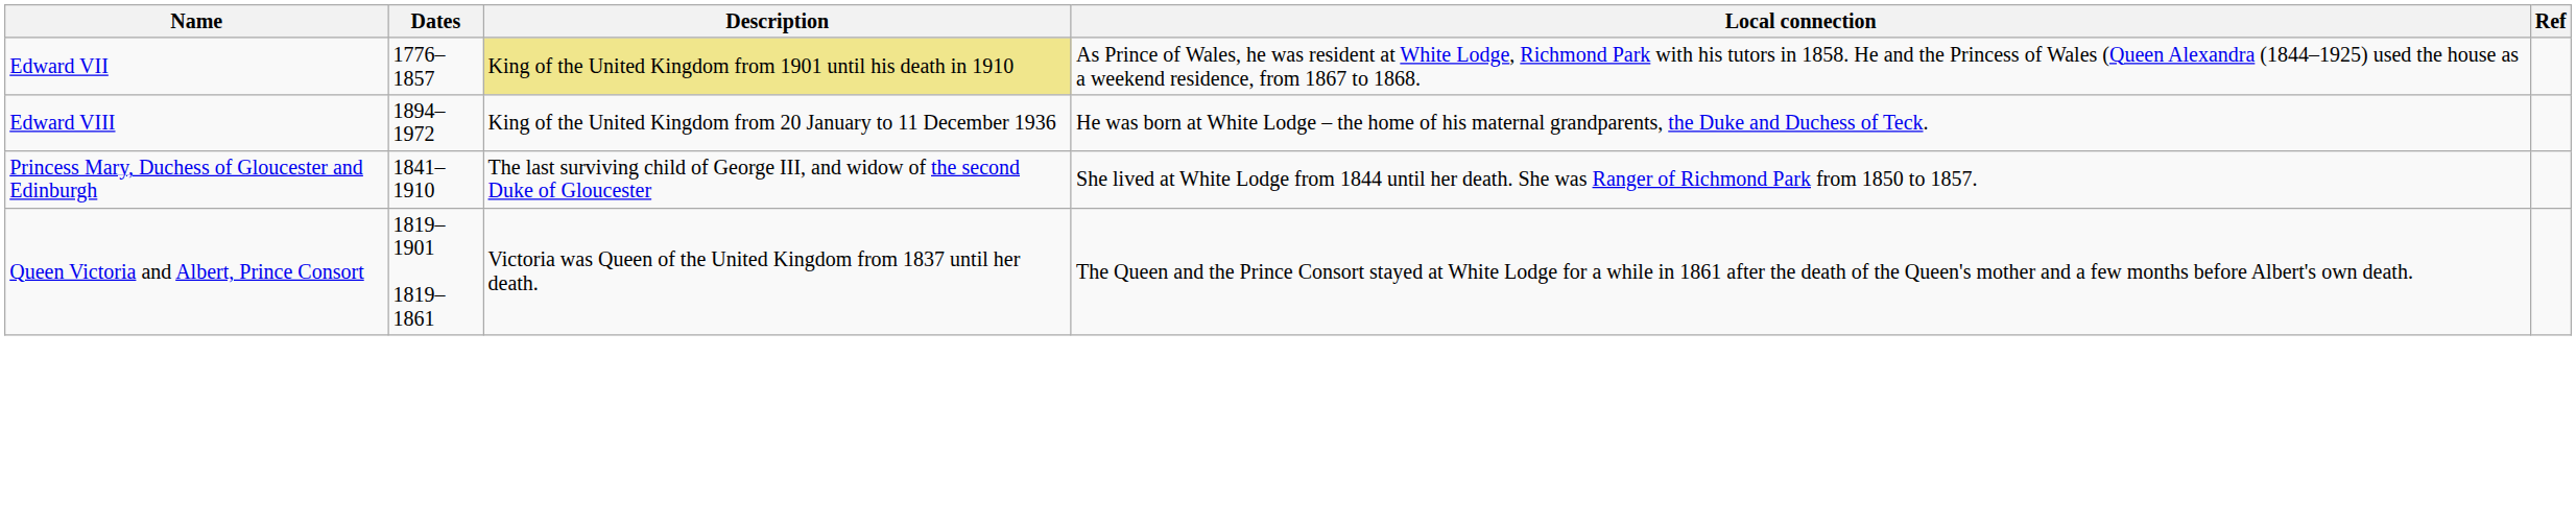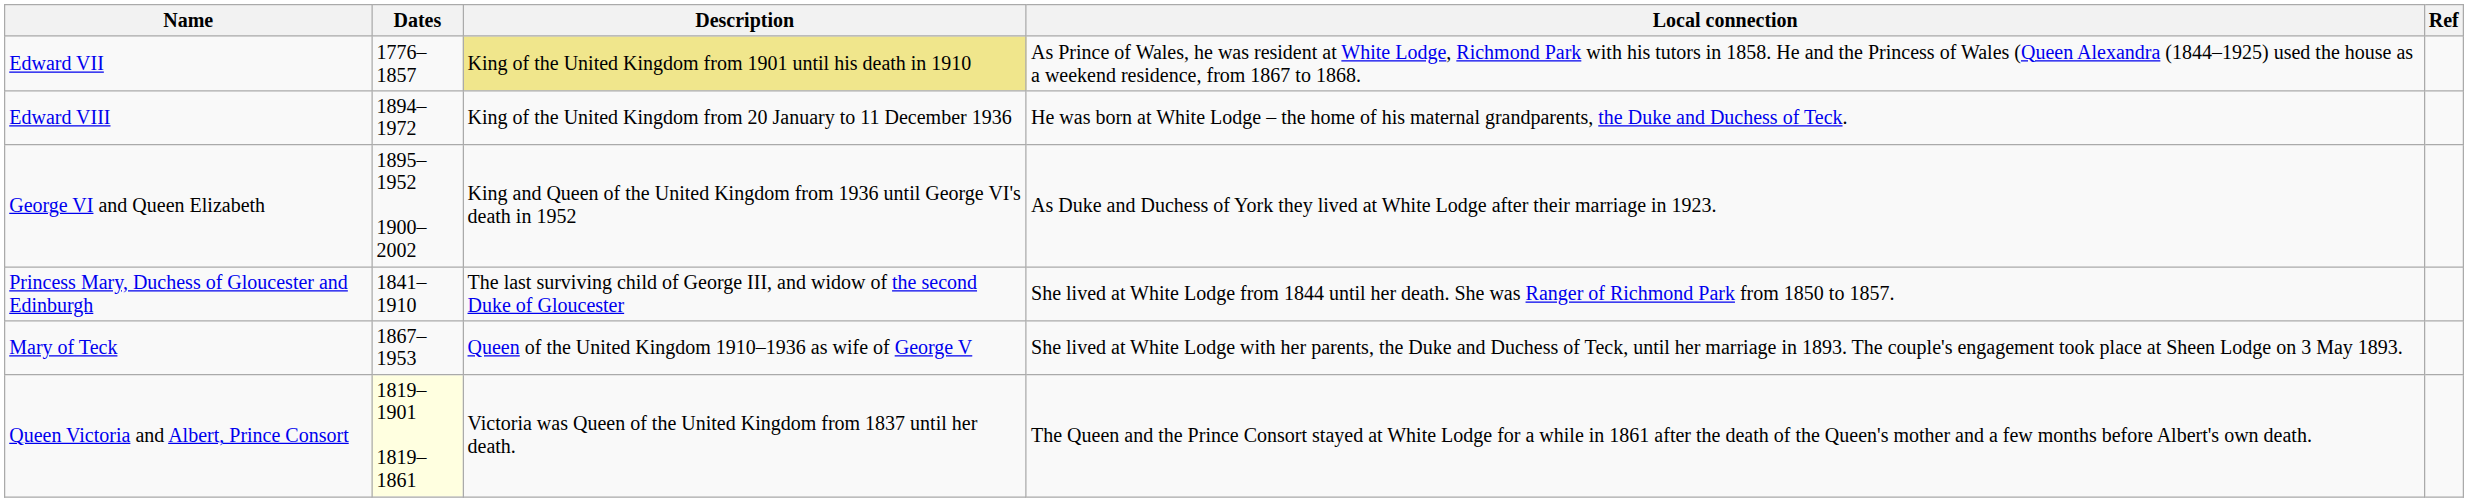 <table class="wikitable sortable">
 <tr>
 <th width=>Name</th>
 <th width=>Dates</th>
 <th width=>Description</th>
 <th width=>Local connection</th>
 <th width=>Ref</th>
 </tr>
 <tr>
 <td><a href='#'>Edward VII</a></td>
 <td>1776–1857</td>
 <td style="background: khaki;">King of the United Kingdom from 1901 until his death in 1910</td>
 <td>As Prince of Wales, he was resident at <a href='#'>White Lodge</a>, <a href='#'>Richmond Park</a> with his tutors in 1858. He and the Princess of Wales (<a href='#'>Queen Alexandra</a> (1844–1925) used the house as a weekend residence, from 1867 to 1868.</td>
 <td></td>
 </tr>
 <tr>
 <td><a href='#'>Edward VIII</a></td>
 <td>1894–1972</td>
 <td>King of the United Kingdom from 20 January to 11 December 1936</td>
 <td>He was born at White Lodge – the home of his maternal grandparents, <a href='#'>the Duke and Duchess of Teck</a>.</td>
 <td></td>
 </tr>
 <tr>
+<td><a href='#'>George VI</a> and Queen Elizabeth</td>
+<td>1895–1952<br><br>1900–2002</td>
+<td>King and Queen of the United Kingdom from 1936 until George VI's death in 1952</td>
+<td>As Duke and Duchess of York they lived at White Lodge after their marriage in 1923.</td>
+<td></td>
+</tr>
+<tr>
 <td><a href='#'>Princess Mary, Duchess of Gloucester and Edinburgh</a></td>
 <td>1841–1910</td>
 <td>The last surviving child of George III, and widow of <a href='#'>the second Duke of Gloucester</a></td>
 <td>She lived at White Lodge from 1844 until her death. She was <a href='#'>Ranger of Richmond Park</a> from 1850 to 1857.</td>
 <td></td>
 </tr>
 <tr>
+<td><a href='#'>Mary of Teck</a></td>
+<td>1867–1953</td>
+<td><a href='#'>Queen</a> of the United Kingdom 1910–1936 as wife of <a href='#'>George V</a></td>
+<td>She lived at White Lodge with her parents, the Duke and Duchess of Teck, until her marriage in 1893. The couple's engagement took place at Sheen Lodge on 3 May 1893.</td>
+<td></td>
+</tr>
+<tr>
 <td><a href='#'>Queen Victoria</a> and <a href='#'>Albert, Prince Consort</a></td>
-<td>1819–1901<br><br>1819–1861</td>
+<td style="background: lightyellow;">1819–1901<br><br>1819–1861</td>
 <td>Victoria was Queen of the United Kingdom from 1837 until her death.</td>
 <td>The Queen and the Prince Consort stayed at White Lodge for a while in 1861 after the death of the Queen's mother and a few months before Albert's own death.</td>
 <td></td>
 </tr>
 </table>
